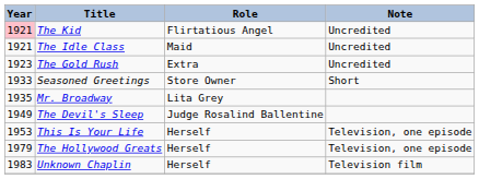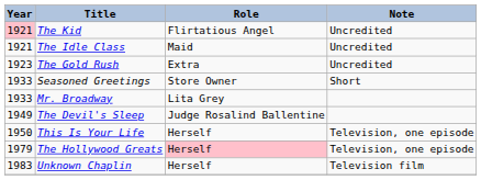 <table class="wikitable">
 <tr>
 <th style="background:#B0C4DE;">Year</th>
 <th style="background:#B0C4DE;">Title</th>
 <th style="background:#B0C4DE;">Role</th>
 <th style="background:#B0C4DE;">Note</th>
 </tr>
 <tr>
 <td style="background: pink;">1921</td>
 <td><em><a href='#'>The Kid</a></em></td>
 <td>Flirtatious Angel</td>
 <td>Uncredited</td>
 </tr>
 <tr>
 <td>1921</td>
 <td><em><a href='#'>The Idle Class</a></em></td>
 <td>Maid</td>
 <td>Uncredited</td>
 </tr>
 <tr>
 <td>1923</td>
 <td><em><a href='#'>The Gold Rush</a></em></td>
 <td>Extra</td>
 <td>Uncredited</td>
 </tr>
 <tr>
 <td>1933</td>
 <td><em>Seasoned Greetings</em></td>
 <td>Store Owner</td>
 <td>Short</td>
 </tr>
 <tr>
-<td>1935</td>
+<td>1933</td>
 <td><em><a href='#'>Mr. Broadway</a></em></td>
 <td>Lita Grey</td>
 <td></td>
 </tr>
 <tr>
 <td>1949</td>
 <td><em><a href='#'>The Devil's Sleep</a></em></td>
 <td>Judge Rosalind Ballentine</td>
 <td></td>
 </tr>
 <tr>
-<td>1953</td>
+<td>1950</td>
 <td><em><a href='#'>This Is Your Life</a></em></td>
 <td>Herself</td>
 <td>Television, one episode</td>
 </tr>
 <tr>
 <td>1979</td>
 <td><em><a href='#'>The Hollywood Greats</a></em></td>
-<td>Herself</td>
+<td style="background: pink;">Herself</td>
 <td>Television, one episode</td>
 </tr>
 <tr>
 <td>1983</td>
 <td><em><a href='#'>Unknown Chaplin</a></em></td>
 <td>Herself</td>
 <td>Television film</td>
 </tr>
 <tr>
 </tr>
 </table>
